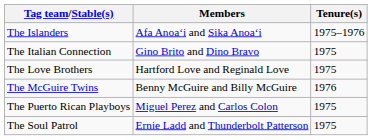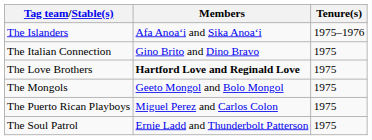 <table style="font-size: 85%; text-align: left;" class="wikitable">
 <tr>
 <th><a href='#'>Tag team</a>/<a href='#'>Stable(s)</a></th>
 <th>Members</th>
 <th>Tenure(s)</th>
 </tr>
 <tr>
 <td><a href='#'>The Islanders</a></td>
 <td><a href='#'>Afa Anoaʻi</a> and <a href='#'>Sika Anoaʻi</a></td>
 <td>1975–1976</td>
 </tr>
 <tr>
 <td>The Italian Connection</td>
 <td><a href='#'>Gino Brito</a> and <a href='#'>Dino Bravo</a></td>
 <td>1975</td>
 </tr>
 <tr>
 <td>The Love Brothers</td>
-<td>Hartford Love and Reginald Love</td>
+<td><strong>Hartford Love and Reginald Love</strong></td>
 <td>1975</td>
 </tr>
 <tr>
-<td><a href='#'>The McGuire Twins</a></td>
-<td>Benny McGuire and Billy McGuire</td>
-<td>1976</td>
+<td>The Mongols</td>
+<td><a href='#'>Geeto Mongol</a> and <a href='#'>Bolo Mongol</a></td>
+<td>1975</td>
 </tr>
 <tr>
 <td>The Puerto Rican Playboys</td>
 <td><a href='#'>Miguel Perez</a> and <a href='#'>Carlos Colon</a></td>
 <td>1975</td>
 </tr>
 <tr>
 <td>The Soul Patrol</td>
 <td><a href='#'>Ernie Ladd</a> and <a href='#'>Thunderbolt Patterson</a></td>
 <td>1975</td>
 </tr>
 </table>
